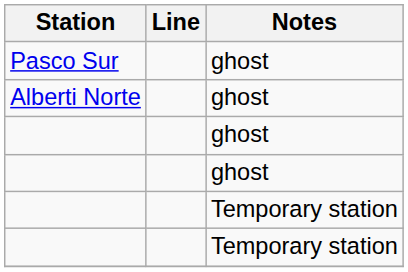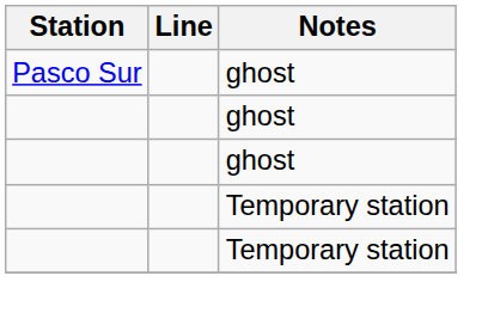 <table class="wikitable sortable">
 <tr>
 <th>Station</th>
 <th>Line</th>
 <th>Notes</th>
 </tr>
 <tr>
 <td><a href='#'>Pasco Sur</a></td>
-<td></td>
-<td>ghost</td>
-</tr>
-<tr>
-<td><a href='#'>Alberti Norte</a></td>
 <td></td>
 <td>ghost</td>
 </tr>
 <tr>
 <td></td>
 <td></td>
 <td>ghost</td>
 </tr>
 <tr>
 <td></td>
 <td></td>
 <td>ghost</td>
 </tr>
 <tr>
 <td></td>
 <td></td>
 <td>Temporary station</td>
 </tr>
 <tr>
 <td></td>
 <td></td>
 <td>Temporary station</td>
 </tr>
 <tr>
 </tr>
 </table>
